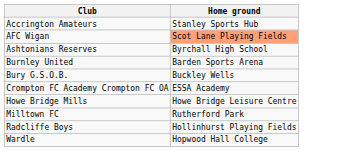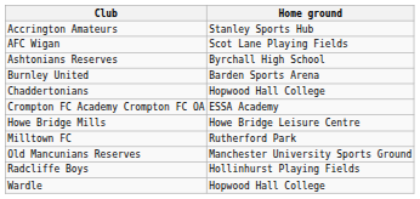 <table class="wikitable">
 <tr>
 <th>Club</th>
 <th>Home ground</th>
 </tr>
 <tr>
 <td>Accrington Amateurs</td>
 <td>Stanley Sports Hub</td>
 </tr>
 <tr>
 <td>AFC Wigan</td>
-<td style="background: lightsalmon;">Scot Lane Playing Fields</td>
+<td>Scot Lane Playing Fields</td>
 </tr>
 <tr>
 <td>Ashtonians Reserves</td>
 <td>Byrchall High School</td>
 </tr>
 <tr>
 <td>Burnley United</td>
 <td>Barden Sports Arena</td>
 </tr>
 <tr>
-<td>Bury G.S.O.B.</td>
-<td>Buckley Wells</td>
+<td>Chaddertonians</td>
+<td>Hopwood Hall College</td>
 </tr>
 <tr>
 <td>Crompton FC Academy Crompton FC OA</td>
 <td>ESSA Academy</td>
 </tr>
 <tr>
 <td>Howe Bridge Mills</td>
 <td>Howe Bridge Leisure Centre</td>
 </tr>
 <tr>
 <td>Milltown FC</td>
 <td>Rutherford Park</td>
 </tr>
 <tr>
+<td>Old Mancunians Reserves</td>
+<td>Manchester University Sports Ground</td>
+</tr>
+<tr>
 <td>Radcliffe Boys</td>
 <td>Hollinhurst Playing Fields</td>
 </tr>
 <tr>
 <td>Wardle</td>
 <td>Hopwood Hall College</td>
 </tr>
 </table>
